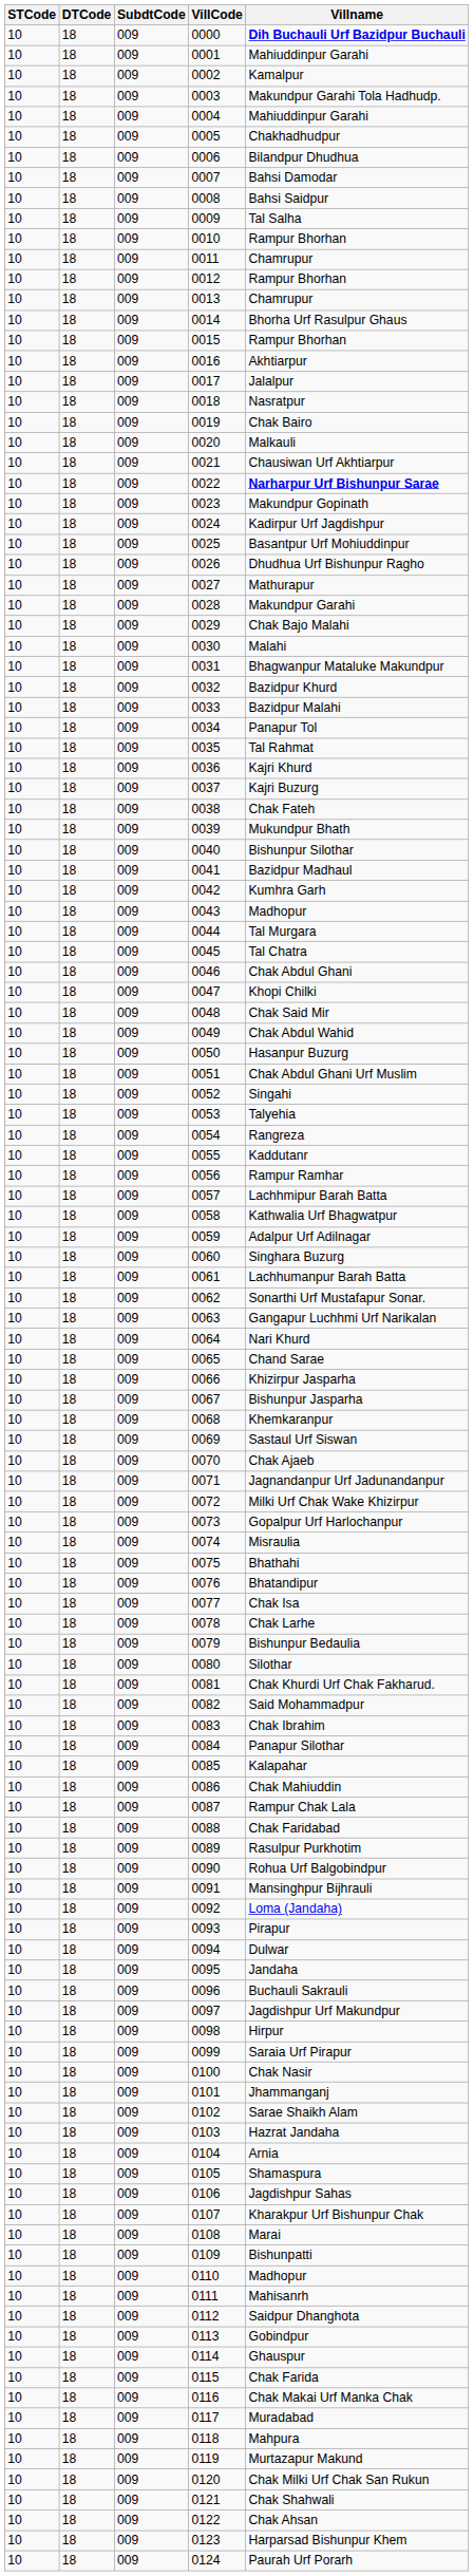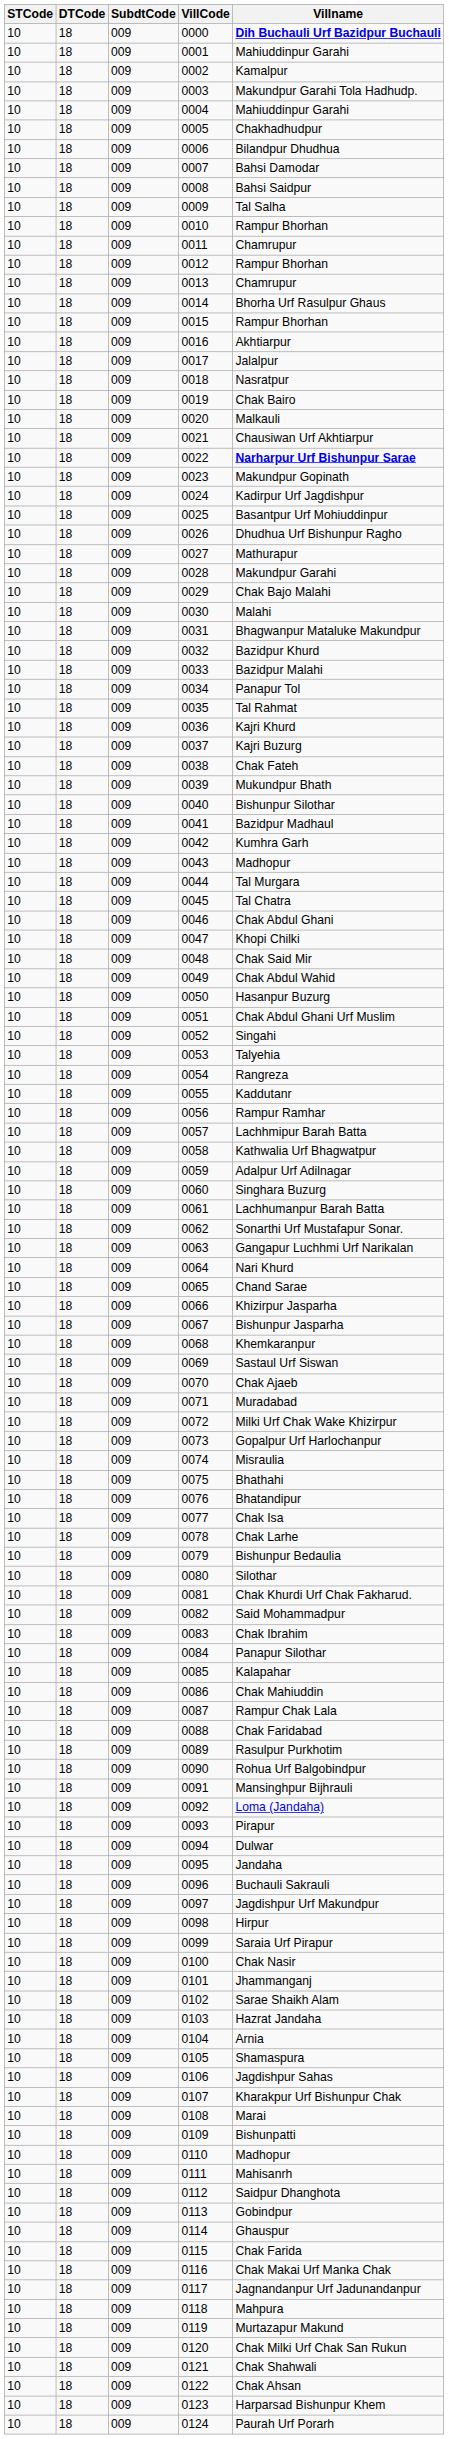 <table class="wikitable">
 <tr>
 <th>STCode</th>
 <th>DTCode</th>
 <th>SubdtCode</th>
 <th>VillCode</th>
 <th>Villname</th>
 </tr>
 <tr>
 <td>10</td>
 <td>18</td>
 <td>009</td>
 <td>0000</td>
 <td><a href='#'><strong>Dih Buchauli Urf Bazidpur Buchauli</strong></a></td>
 </tr>
 <tr>
 <td>10</td>
 <td>18</td>
 <td>009</td>
 <td>0001</td>
 <td>Mahiuddinpur Garahi</td>
 </tr>
 <tr>
 <td>10</td>
 <td>18</td>
 <td>009</td>
 <td>0002</td>
 <td>Kamalpur</td>
 </tr>
 <tr>
 <td>10</td>
 <td>18</td>
 <td>009</td>
 <td>0003</td>
 <td>Makundpur Garahi Tola Hadhudp.</td>
 </tr>
 <tr>
 <td>10</td>
 <td>18</td>
 <td>009</td>
 <td>0004</td>
 <td>Mahiuddinpur Garahi</td>
 </tr>
 <tr>
 <td>10</td>
 <td>18</td>
 <td>009</td>
 <td>0005</td>
 <td>Chakhadhudpur</td>
 </tr>
 <tr>
 <td>10</td>
 <td>18</td>
 <td>009</td>
 <td>0006</td>
 <td>Bilandpur Dhudhua</td>
 </tr>
 <tr>
 <td>10</td>
 <td>18</td>
 <td>009</td>
 <td>0007</td>
 <td>Bahsi Damodar</td>
 </tr>
 <tr>
 <td>10</td>
 <td>18</td>
 <td>009</td>
 <td>0008</td>
 <td>Bahsi Saidpur</td>
 </tr>
 <tr>
 <td>10</td>
 <td>18</td>
 <td>009</td>
 <td>0009</td>
 <td>Tal Salha</td>
 </tr>
 <tr>
 <td>10</td>
 <td>18</td>
 <td>009</td>
 <td>0010</td>
 <td>Rampur Bhorhan</td>
 </tr>
 <tr>
 <td>10</td>
 <td>18</td>
 <td>009</td>
 <td>0011</td>
 <td>Chamrupur</td>
 </tr>
 <tr>
 <td>10</td>
 <td>18</td>
 <td>009</td>
 <td>0012</td>
 <td>Rampur Bhorhan</td>
 </tr>
 <tr>
 <td>10</td>
 <td>18</td>
 <td>009</td>
 <td>0013</td>
 <td>Chamrupur</td>
 </tr>
 <tr>
 <td>10</td>
 <td>18</td>
 <td>009</td>
 <td>0014</td>
 <td>Bhorha Urf Rasulpur Ghaus</td>
 </tr>
 <tr>
 <td>10</td>
 <td>18</td>
 <td>009</td>
 <td>0015</td>
 <td>Rampur Bhorhan</td>
 </tr>
 <tr>
 <td>10</td>
 <td>18</td>
 <td>009</td>
 <td>0016</td>
 <td>Akhtiarpur</td>
 </tr>
 <tr>
 <td>10</td>
 <td>18</td>
 <td>009</td>
 <td>0017</td>
 <td>Jalalpur</td>
 </tr>
 <tr>
 <td>10</td>
 <td>18</td>
 <td>009</td>
 <td>0018</td>
 <td>Nasratpur</td>
 </tr>
 <tr>
 <td>10</td>
 <td>18</td>
 <td>009</td>
 <td>0019</td>
 <td>Chak Bairo</td>
 </tr>
 <tr>
 <td>10</td>
 <td>18</td>
 <td>009</td>
 <td>0020</td>
 <td>Malkauli</td>
 </tr>
 <tr>
 <td>10</td>
 <td>18</td>
 <td>009</td>
 <td>0021</td>
 <td>Chausiwan Urf Akhtiarpur</td>
 </tr>
 <tr>
 <td>10</td>
 <td>18</td>
 <td>009</td>
 <td>0022</td>
 <td><a href='#'><strong>Narharpur Urf Bishunpur Sarae</strong></a></td>
 </tr>
 <tr>
 <td>10</td>
 <td>18</td>
 <td>009</td>
 <td>0023</td>
 <td>Makundpur Gopinath</td>
 </tr>
 <tr>
 <td>10</td>
 <td>18</td>
 <td>009</td>
 <td>0024</td>
 <td>Kadirpur Urf Jagdishpur</td>
 </tr>
 <tr>
 <td>10</td>
 <td>18</td>
 <td>009</td>
 <td>0025</td>
 <td>Basantpur Urf Mohiuddinpur</td>
 </tr>
 <tr>
 <td>10</td>
 <td>18</td>
 <td>009</td>
 <td>0026</td>
 <td>Dhudhua Urf Bishunpur Ragho</td>
 </tr>
 <tr>
 <td>10</td>
 <td>18</td>
 <td>009</td>
 <td>0027</td>
 <td>Mathurapur</td>
 </tr>
 <tr>
 <td>10</td>
 <td>18</td>
 <td>009</td>
 <td>0028</td>
 <td>Makundpur Garahi</td>
 </tr>
 <tr>
 <td>10</td>
 <td>18</td>
 <td>009</td>
 <td>0029</td>
 <td>Chak Bajo Malahi</td>
 </tr>
 <tr>
 <td>10</td>
 <td>18</td>
 <td>009</td>
 <td>0030</td>
 <td>Malahi</td>
 </tr>
 <tr>
 <td>10</td>
 <td>18</td>
 <td>009</td>
 <td>0031</td>
 <td>Bhagwanpur Mataluke Makundpur</td>
 </tr>
 <tr>
 <td>10</td>
 <td>18</td>
 <td>009</td>
 <td>0032</td>
 <td>Bazidpur Khurd</td>
 </tr>
 <tr>
 <td>10</td>
 <td>18</td>
 <td>009</td>
 <td>0033</td>
 <td>Bazidpur Malahi</td>
 </tr>
 <tr>
 <td>10</td>
 <td>18</td>
 <td>009</td>
 <td>0034</td>
 <td>Panapur Tol</td>
 </tr>
 <tr>
 <td>10</td>
 <td>18</td>
 <td>009</td>
 <td>0035</td>
 <td>Tal Rahmat</td>
 </tr>
 <tr>
 <td>10</td>
 <td>18</td>
 <td>009</td>
 <td>0036</td>
 <td>Kajri Khurd</td>
 </tr>
 <tr>
 <td>10</td>
 <td>18</td>
 <td>009</td>
 <td>0037</td>
 <td>Kajri Buzurg</td>
 </tr>
 <tr>
 <td>10</td>
 <td>18</td>
 <td>009</td>
 <td>0038</td>
 <td>Chak Fateh</td>
 </tr>
 <tr>
 <td>10</td>
 <td>18</td>
 <td>009</td>
 <td>0039</td>
 <td>Mukundpur Bhath</td>
 </tr>
 <tr>
 <td>10</td>
 <td>18</td>
 <td>009</td>
 <td>0040</td>
 <td>Bishunpur Silothar</td>
 </tr>
 <tr>
 <td>10</td>
 <td>18</td>
 <td>009</td>
 <td>0041</td>
 <td>Bazidpur Madhaul</td>
 </tr>
 <tr>
 <td>10</td>
 <td>18</td>
 <td>009</td>
 <td>0042</td>
 <td>Kumhra Garh</td>
 </tr>
 <tr>
 <td>10</td>
 <td>18</td>
 <td>009</td>
 <td>0043</td>
 <td>Madhopur</td>
 </tr>
 <tr>
 <td>10</td>
 <td>18</td>
 <td>009</td>
 <td>0044</td>
 <td>Tal Murgara</td>
 </tr>
 <tr>
 <td>10</td>
 <td>18</td>
 <td>009</td>
 <td>0045</td>
 <td>Tal Chatra</td>
 </tr>
 <tr>
 <td>10</td>
 <td>18</td>
 <td>009</td>
 <td>0046</td>
 <td>Chak Abdul Ghani</td>
 </tr>
 <tr>
 <td>10</td>
 <td>18</td>
 <td>009</td>
 <td>0047</td>
 <td>Khopi Chilki</td>
 </tr>
 <tr>
 <td>10</td>
 <td>18</td>
 <td>009</td>
 <td>0048</td>
 <td>Chak Said Mir</td>
 </tr>
 <tr>
 <td>10</td>
 <td>18</td>
 <td>009</td>
 <td>0049</td>
 <td>Chak Abdul Wahid</td>
 </tr>
 <tr>
 <td>10</td>
 <td>18</td>
 <td>009</td>
 <td>0050</td>
 <td>Hasanpur Buzurg</td>
 </tr>
 <tr>
 <td>10</td>
 <td>18</td>
 <td>009</td>
 <td>0051</td>
 <td>Chak Abdul Ghani Urf Muslim</td>
 </tr>
 <tr>
 <td>10</td>
 <td>18</td>
 <td>009</td>
 <td>0052</td>
 <td>Singahi</td>
 </tr>
 <tr>
 <td>10</td>
 <td>18</td>
 <td>009</td>
 <td>0053</td>
 <td>Talyehia</td>
 </tr>
 <tr>
 <td>10</td>
 <td>18</td>
 <td>009</td>
 <td>0054</td>
 <td>Rangreza</td>
 </tr>
 <tr>
 <td>10</td>
 <td>18</td>
 <td>009</td>
 <td>0055</td>
 <td>Kaddutanr</td>
 </tr>
 <tr>
 <td>10</td>
 <td>18</td>
 <td>009</td>
 <td>0056</td>
 <td>Rampur Ramhar</td>
 </tr>
 <tr>
 <td>10</td>
 <td>18</td>
 <td>009</td>
 <td>0057</td>
 <td>Lachhmipur Barah Batta</td>
 </tr>
 <tr>
 <td>10</td>
 <td>18</td>
 <td>009</td>
 <td>0058</td>
 <td>Kathwalia Urf Bhagwatpur</td>
 </tr>
 <tr>
 <td>10</td>
 <td>18</td>
 <td>009</td>
 <td>0059</td>
 <td>Adalpur Urf Adilnagar</td>
 </tr>
 <tr>
 <td>10</td>
 <td>18</td>
 <td>009</td>
 <td>0060</td>
 <td>Singhara Buzurg</td>
 </tr>
 <tr>
 <td>10</td>
 <td>18</td>
 <td>009</td>
 <td>0061</td>
 <td>Lachhumanpur Barah Batta</td>
 </tr>
 <tr>
 <td>10</td>
 <td>18</td>
 <td>009</td>
 <td>0062</td>
 <td>Sonarthi Urf Mustafapur Sonar.</td>
 </tr>
 <tr>
 <td>10</td>
 <td>18</td>
 <td>009</td>
 <td>0063</td>
 <td>Gangapur Luchhmi Urf Narikalan</td>
 </tr>
 <tr>
 <td>10</td>
 <td>18</td>
 <td>009</td>
 <td>0064</td>
 <td>Nari Khurd</td>
 </tr>
 <tr>
 <td>10</td>
 <td>18</td>
 <td>009</td>
 <td>0065</td>
 <td>Chand Sarae</td>
 </tr>
 <tr>
 <td>10</td>
 <td>18</td>
 <td>009</td>
 <td>0066</td>
 <td>Khizirpur Jasparha</td>
 </tr>
 <tr>
 <td>10</td>
 <td>18</td>
 <td>009</td>
 <td>0067</td>
 <td>Bishunpur Jasparha</td>
 </tr>
 <tr>
 <td>10</td>
 <td>18</td>
 <td>009</td>
 <td>0068</td>
 <td>Khemkaranpur</td>
 </tr>
 <tr>
 <td>10</td>
 <td>18</td>
 <td>009</td>
 <td>0069</td>
 <td>Sastaul Urf Siswan</td>
 </tr>
 <tr>
 <td>10</td>
 <td>18</td>
 <td>009</td>
 <td>0070</td>
 <td>Chak Ajaeb</td>
 </tr>
 <tr>
 <td>10</td>
 <td>18</td>
 <td>009</td>
 <td>0071</td>
-<td>Jagnandanpur Urf Jadunandanpur</td>
+<td>Muradabad</td>
 </tr>
 <tr>
 <td>10</td>
 <td>18</td>
 <td>009</td>
 <td>0072</td>
 <td>Milki Urf Chak Wake Khizirpur</td>
 </tr>
 <tr>
 <td>10</td>
 <td>18</td>
 <td>009</td>
 <td>0073</td>
 <td>Gopalpur Urf Harlochanpur</td>
 </tr>
 <tr>
 <td>10</td>
 <td>18</td>
 <td>009</td>
 <td>0074</td>
 <td>Misraulia</td>
 </tr>
 <tr>
 <td>10</td>
 <td>18</td>
 <td>009</td>
 <td>0075</td>
 <td>Bhathahi</td>
 </tr>
 <tr>
 <td>10</td>
 <td>18</td>
 <td>009</td>
 <td>0076</td>
 <td>Bhatandipur</td>
 </tr>
 <tr>
 <td>10</td>
 <td>18</td>
 <td>009</td>
 <td>0077</td>
 <td>Chak Isa</td>
 </tr>
 <tr>
 <td>10</td>
 <td>18</td>
 <td>009</td>
 <td>0078</td>
 <td>Chak Larhe</td>
 </tr>
 <tr>
 <td>10</td>
 <td>18</td>
 <td>009</td>
 <td>0079</td>
 <td>Bishunpur Bedaulia</td>
 </tr>
 <tr>
 <td>10</td>
 <td>18</td>
 <td>009</td>
 <td>0080</td>
 <td>Silothar</td>
 </tr>
 <tr>
 <td>10</td>
 <td>18</td>
 <td>009</td>
 <td>0081</td>
 <td>Chak Khurdi Urf Chak Fakharud.</td>
 </tr>
 <tr>
 <td>10</td>
 <td>18</td>
 <td>009</td>
 <td>0082</td>
 <td>Said Mohammadpur</td>
 </tr>
 <tr>
 <td>10</td>
 <td>18</td>
 <td>009</td>
 <td>0083</td>
 <td>Chak Ibrahim</td>
 </tr>
 <tr>
 <td>10</td>
 <td>18</td>
 <td>009</td>
 <td>0084</td>
 <td>Panapur Silothar</td>
 </tr>
 <tr>
 <td>10</td>
 <td>18</td>
 <td>009</td>
 <td>0085</td>
 <td>Kalapahar</td>
 </tr>
 <tr>
 <td>10</td>
 <td>18</td>
 <td>009</td>
 <td>0086</td>
 <td>Chak Mahiuddin</td>
 </tr>
 <tr>
 <td>10</td>
 <td>18</td>
 <td>009</td>
 <td>0087</td>
 <td>Rampur Chak Lala</td>
 </tr>
 <tr>
 <td>10</td>
 <td>18</td>
 <td>009</td>
 <td>0088</td>
 <td>Chak Faridabad</td>
 </tr>
 <tr>
 <td>10</td>
 <td>18</td>
 <td>009</td>
 <td>0089</td>
 <td>Rasulpur Purkhotim</td>
 </tr>
 <tr>
 <td>10</td>
 <td>18</td>
 <td>009</td>
 <td>0090</td>
 <td>Rohua Urf Balgobindpur</td>
 </tr>
 <tr>
 <td>10</td>
 <td>18</td>
 <td>009</td>
 <td>0091</td>
 <td>Mansinghpur Bijhrauli</td>
 </tr>
 <tr>
 <td>10</td>
 <td>18</td>
 <td>009</td>
 <td>0092</td>
 <td><a href='#'>Loma (Jandaha)</a></td>
 </tr>
 <tr>
 <td>10</td>
 <td>18</td>
 <td>009</td>
 <td>0093</td>
 <td>Pirapur</td>
 </tr>
 <tr>
 <td>10</td>
 <td>18</td>
 <td>009</td>
 <td>0094</td>
 <td>Dulwar</td>
 </tr>
 <tr>
 <td>10</td>
 <td>18</td>
 <td>009</td>
 <td>0095</td>
 <td>Jandaha</td>
 </tr>
 <tr>
 <td>10</td>
 <td>18</td>
 <td>009</td>
 <td>0096</td>
 <td>Buchauli Sakrauli</td>
 </tr>
 <tr>
 <td>10</td>
 <td>18</td>
 <td>009</td>
 <td>0097</td>
 <td>Jagdishpur Urf Makundpur</td>
 </tr>
 <tr>
 <td>10</td>
 <td>18</td>
 <td>009</td>
 <td>0098</td>
 <td>Hirpur</td>
 </tr>
 <tr>
 <td>10</td>
 <td>18</td>
 <td>009</td>
 <td>0099</td>
 <td>Saraia Urf Pirapur</td>
 </tr>
 <tr>
 <td>10</td>
 <td>18</td>
 <td>009</td>
 <td>0100</td>
 <td>Chak Nasir</td>
 </tr>
 <tr>
 <td>10</td>
 <td>18</td>
 <td>009</td>
 <td>0101</td>
 <td>Jhammanganj</td>
 </tr>
 <tr>
 <td>10</td>
 <td>18</td>
 <td>009</td>
 <td>0102</td>
 <td>Sarae Shaikh Alam</td>
 </tr>
 <tr>
 <td>10</td>
 <td>18</td>
 <td>009</td>
 <td>0103</td>
 <td>Hazrat Jandaha</td>
 </tr>
 <tr>
 <td>10</td>
 <td>18</td>
 <td>009</td>
 <td>0104</td>
 <td>Arnia</td>
 </tr>
 <tr>
 <td>10</td>
 <td>18</td>
 <td>009</td>
 <td>0105</td>
 <td>Shamaspura</td>
 </tr>
 <tr>
 <td>10</td>
 <td>18</td>
 <td>009</td>
 <td>0106</td>
 <td>Jagdishpur Sahas</td>
 </tr>
 <tr>
 <td>10</td>
 <td>18</td>
 <td>009</td>
 <td>0107</td>
 <td>Kharakpur Urf Bishunpur Chak</td>
 </tr>
 <tr>
 <td>10</td>
 <td>18</td>
 <td>009</td>
 <td>0108</td>
 <td>Marai</td>
 </tr>
 <tr>
 <td>10</td>
 <td>18</td>
 <td>009</td>
 <td>0109</td>
 <td>Bishunpatti</td>
 </tr>
 <tr>
 <td>10</td>
 <td>18</td>
 <td>009</td>
 <td>0110</td>
 <td>Madhopur</td>
 </tr>
 <tr>
 <td>10</td>
 <td>18</td>
 <td>009</td>
 <td>0111</td>
 <td>Mahisanrh</td>
 </tr>
 <tr>
 <td>10</td>
 <td>18</td>
 <td>009</td>
 <td>0112</td>
 <td>Saidpur Dhanghota</td>
 </tr>
 <tr>
 <td>10</td>
 <td>18</td>
 <td>009</td>
 <td>0113</td>
 <td>Gobindpur</td>
 </tr>
 <tr>
 <td>10</td>
 <td>18</td>
 <td>009</td>
 <td>0114</td>
 <td>Ghauspur</td>
 </tr>
 <tr>
 <td>10</td>
 <td>18</td>
 <td>009</td>
 <td>0115</td>
 <td>Chak Farida</td>
 </tr>
 <tr>
 <td>10</td>
 <td>18</td>
 <td>009</td>
 <td>0116</td>
 <td>Chak Makai Urf Manka Chak</td>
 </tr>
 <tr>
 <td>10</td>
 <td>18</td>
 <td>009</td>
 <td>0117</td>
-<td>Muradabad</td>
+<td>Jagnandanpur Urf Jadunandanpur</td>
 </tr>
 <tr>
 <td>10</td>
 <td>18</td>
 <td>009</td>
 <td>0118</td>
 <td>Mahpura</td>
 </tr>
 <tr>
 <td>10</td>
 <td>18</td>
 <td>009</td>
 <td>0119</td>
 <td>Murtazapur Makund</td>
 </tr>
 <tr>
 <td>10</td>
 <td>18</td>
 <td>009</td>
 <td>0120</td>
 <td>Chak Milki Urf Chak San Rukun</td>
 </tr>
 <tr>
 <td>10</td>
 <td>18</td>
 <td>009</td>
 <td>0121</td>
 <td>Chak Shahwali</td>
 </tr>
 <tr>
 <td>10</td>
 <td>18</td>
 <td>009</td>
 <td>0122</td>
 <td>Chak Ahsan</td>
 </tr>
 <tr>
 <td>10</td>
 <td>18</td>
 <td>009</td>
 <td>0123</td>
 <td>Harparsad Bishunpur Khem</td>
 </tr>
 <tr>
 <td>10</td>
 <td>18</td>
 <td>009</td>
 <td>0124</td>
 <td>Paurah Urf Porarh</td>
 </tr>
 </table>
